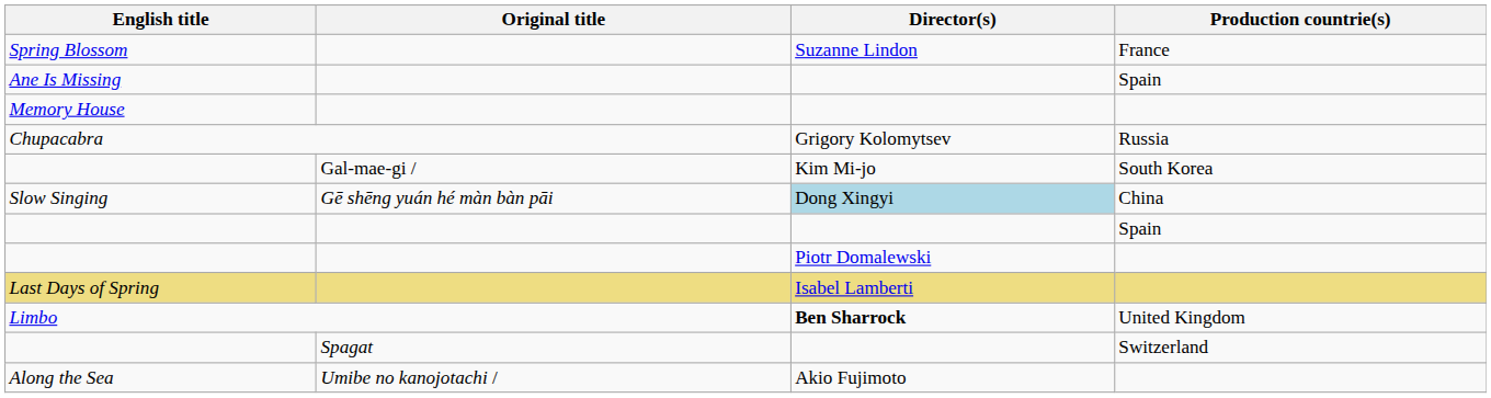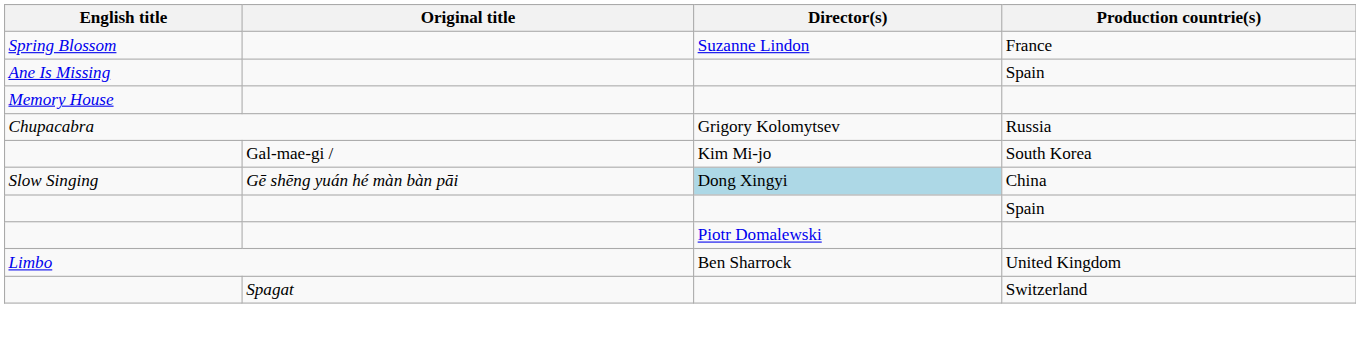 <table class="sortable wikitable" style="width:100%; margin-bottom:4px" cellpadding="5">
 <tr>
 <th scope="col">English title</th>
 <th scope="col">Original title</th>
 <th scope="col">Director(s)</th>
 <th scope="col">Production countrie(s)</th>
 </tr>
 <tr>
 <td><em><a href='#'>Spring Blossom</a></em></td>
 <td></td>
 <td><a href='#'>Suzanne Lindon</a></td>
 <td>France</td>
 </tr>
 <tr>
 <td><em><a href='#'>Ane Is Missing</a></em></td>
 <td></td>
 <td></td>
 <td>Spain</td>
 </tr>
 <tr>
 <td><em><a href='#'>Memory House</a></em></td>
 <td></td>
 <td></td>
 <td></td>
 </tr>
 <tr>
 <td colspan = "2"><em>Chupacabra</em></td>
 <td>Grigory Kolomytsev</td>
 <td>Russia</td>
 </tr>
 <tr>
 <td><em></em></td>
 <td>Gal-mae-gi / </td>
 <td>Kim Mi-jo</td>
 <td>South Korea</td>
 </tr>
 <tr>
 <td><em>Slow Singing</em></td>
 <td><em>Gē shēng yuán hé màn bàn pāi</em></td>
 <td style="background: lightblue;">Dong Xingyi</td>
 <td>China</td>
 </tr>
 <tr>
 <td><em></em></td>
 <td></td>
 <td></td>
 <td>Spain</td>
 </tr>
 <tr>
 <td><em></em></td>
 <td></td>
 <td><a href='#'>Piotr Domalewski</a></td>
 <td></td>
 </tr>
-<tr style="background:#EEDD82">
-<td><em>Last Days of Spring</em></td>
-<td></td>
-<td><a href='#'>Isabel Lamberti</a></td>
-<td></td>
-</tr>
 <tr>
 <td colspan = "2"><em><a href='#'>Limbo</a></em></td>
-<td><strong>Ben Sharrock</strong></td>
+<td>Ben Sharrock</td>
 <td>United Kingdom</td>
 </tr>
 <tr>
 <td><em></em></td>
 <td><em>Spagat</em></td>
 <td></td>
 <td>Switzerland</td>
 </tr>
-<tr>
-<td><em>Along the Sea</em></td>
-<td><em>Umibe no kanojotachi</em> / </td>
-<td>Akio Fujimoto</td>
-<td></td>
-</tr>
 </table>
